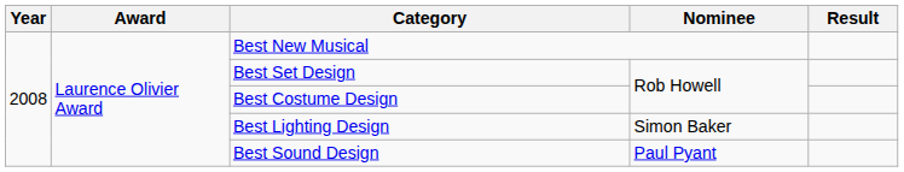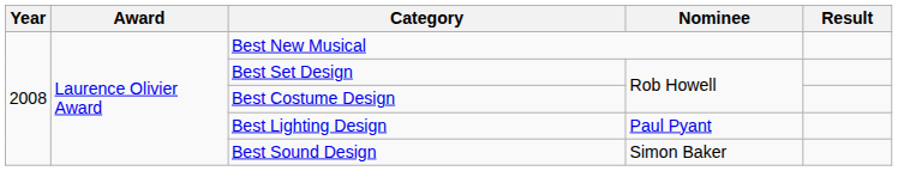 <table class="wikitable" width="95%">
 <tr>
 <th width="5%">Year</th>
 <th width="20%">Award</th>
 <th width="45%">Category</th>
 <th width="20%">Nominee</th>
 <th width="10%">Result</th>
 </tr>
 <tr>
 <td rowspan="5" align="center">2008</td>
 <td rowspan="5"><a href='#'>Laurence Olivier Award</a></td>
 <td colspan="2"><a href='#'>Best New Musical</a></td>
 <td></td>
 </tr>
 <tr>
 <td><a href='#'>Best Set Design</a></td>
 <td rowspan="2">Rob Howell</td>
 <td></td>
 </tr>
 <tr>
 <td><a href='#'>Best Costume Design</a></td>
 <td></td>
 </tr>
 <tr>
 <td><a href='#'>Best Lighting Design</a></td>
-<td>Simon Baker</td>
+<td><a href='#'>Paul Pyant</a></td>
 <td></td>
 </tr>
 <tr>
 <td><a href='#'>Best Sound Design</a></td>
-<td><a href='#'>Paul Pyant</a></td>
+<td>Simon Baker</td>
 <td></td>
 </tr>
 </table>
